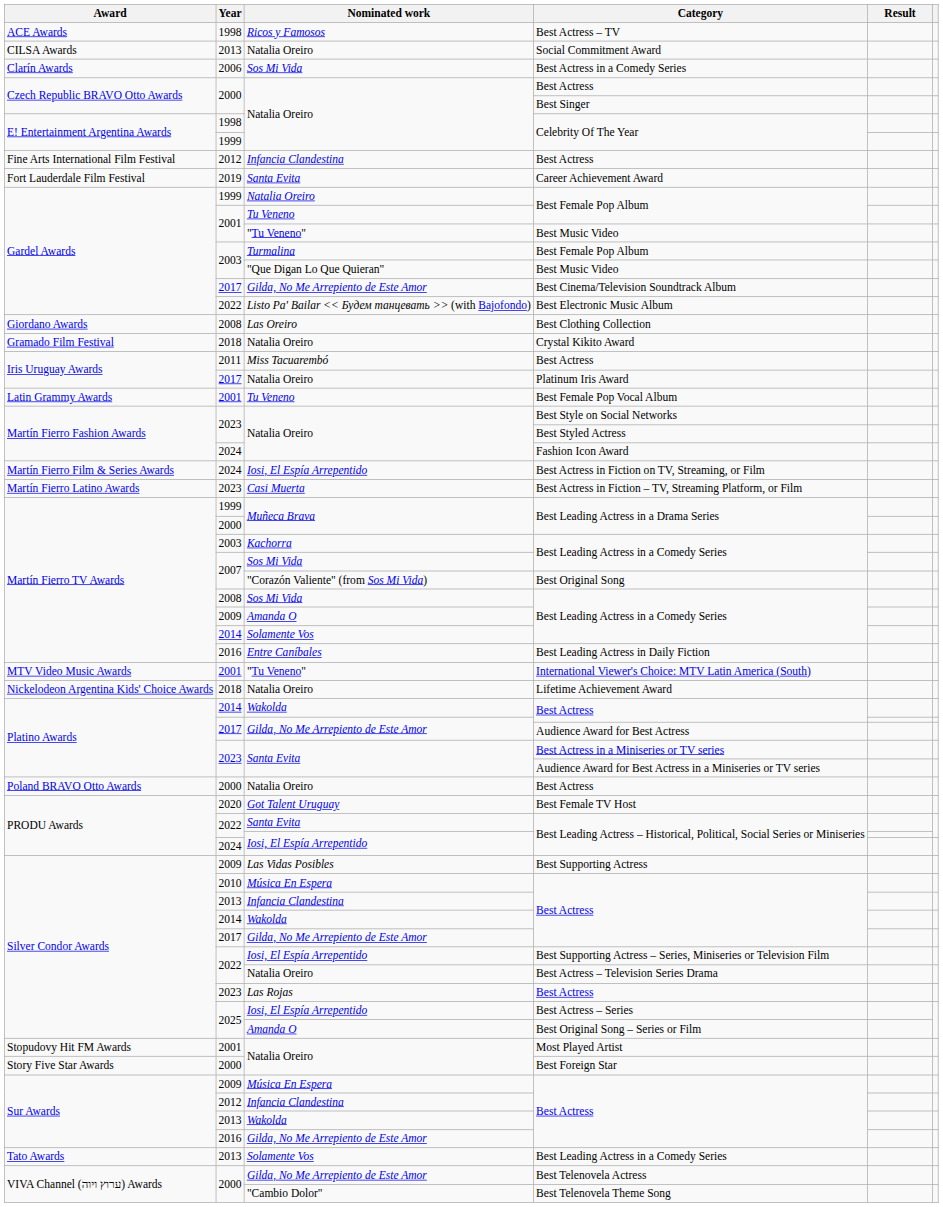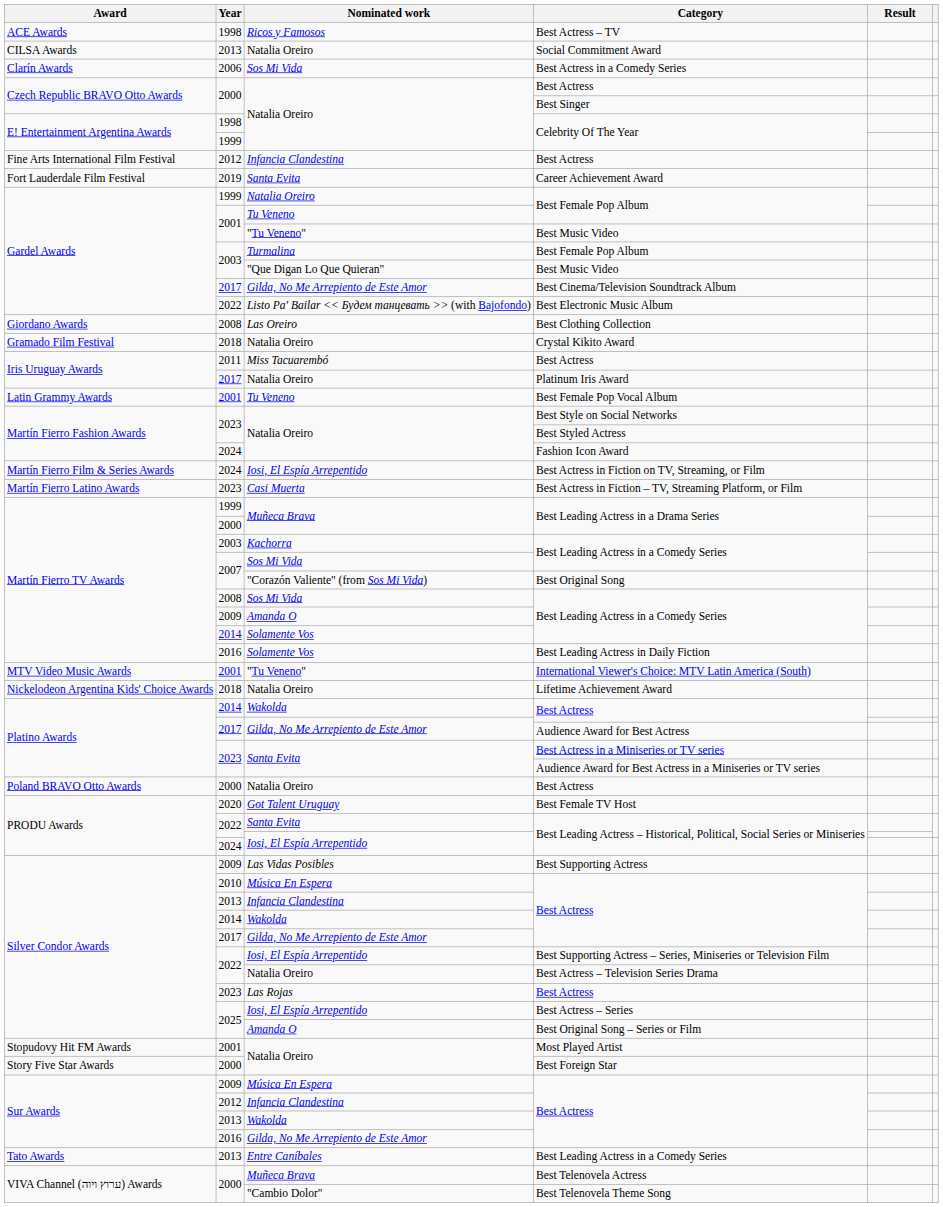 <table class="wikitable sortable plainrowheaders">
 <tr>
 <th scope="col">Award</th>
 <th scope="col">Year</th>
 <th scope="col">Nominated work</th>
 <th scope="col">Category</th>
 <th scope="col" style="width: 7%;">Result</th>
 <th scope="col" class="unsortable"></th>
 </tr>
 <tr>
 <td><a href='#'>ACE Awards</a> </td>
 <td>1998</td>
 <td><em><a href='#'>Ricos y Famosos</a></em></td>
 <td>Best Actress – TV</td>
 <td></td>
 <td align="center"></td>
 </tr>
 <tr>
 <td>CILSA Awards </td>
 <td>2013</td>
 <td>Natalia Oreiro</td>
 <td>Social Commitment Award</td>
 <td></td>
 <td align="center"></td>
 </tr>
 <tr>
 <td><a href='#'>Clarín Awards</a></td>
 <td>2006</td>
 <td><a href='#'><em>Sos Mi Vida</em></a></td>
 <td>Best Actress in a Comedy Series</td>
 <td></td>
 <td align="center"></td>
 </tr>
 <tr>
 <td rowspan="2"><a href='#'>Czech Republic BRAVO Otto Awards</a></td>
 <td rowspan="2">2000</td>
 <td rowspan="4">Natalia Oreiro</td>
 <td>Best Actress</td>
 <td></td>
 <td align="center"></td>
 </tr>
 <tr>
 <td>Best Singer</td>
 <td></td>
 <td align="center"></td>
 </tr>
 <tr>
 <td rowspan="2"><a href='#'>E! Entertainment Argentina Awards</a> </td>
 <td>1998</td>
 <td rowspan="2">Celebrity Of The Year</td>
 <td></td>
 <td align="center"></td>
 </tr>
 <tr>
 <td>1999</td>
 <td></td>
 <td align="center"></td>
 </tr>
 <tr>
 <td>Fine Arts International Film Festival </td>
 <td>2012</td>
 <td><a href='#'><em>Infancia Clandestina</em></a></td>
 <td>Best Actress</td>
 <td></td>
 <td align="center"></td>
 </tr>
 <tr>
 <td>Fort Lauderdale Film Festival</td>
 <td>2019</td>
 <td><em><a href='#'>Santa Evita</a></em></td>
 <td>Career Achievement Award</td>
 <td></td>
 <td align="center"></td>
 </tr>
 <tr>
 <td rowspan="7"><a href='#'>Gardel Awards</a> </td>
 <td>1999</td>
 <td><em><a href='#'>Natalia Oreiro</a></em></td>
 <td rowspan="2">Best Female Pop Album</td>
 <td></td>
 <td align="center"></td>
 </tr>
 <tr>
 <td rowspan="2">2001</td>
 <td><em><a href='#'>Tu Veneno</a></em></td>
 <td></td>
 <td align="center"></td>
 </tr>
 <tr>
 <td>"<a href='#'>Tu Veneno</a>"</td>
 <td>Best Music Video</td>
 <td></td>
 <td align="center"></td>
 </tr>
 <tr>
 <td rowspan="2">2003</td>
 <td><em><a href='#'>Turmalina</a></em></td>
 <td>Best Female Pop Album</td>
 <td></td>
 <td align="center"></td>
 </tr>
 <tr>
 <td>"Que Digan Lo Que Quieran"</td>
 <td>Best Music Video</td>
 <td></td>
 <td align="center"></td>
 </tr>
 <tr>
 <td><a href='#'>2017</a></td>
 <td><a href='#'><em>Gilda, No Me Arrepiento de Este Amor</em></a></td>
 <td>Best Cinema/Television Soundtrack Album</td>
 <td></td>
 <td align="center"></td>
 </tr>
 <tr>
 <td>2022</td>
 <td><em>Listo Pa' Bailar << Будем танцевать >></em> (with <a href='#'>Bajofondo</a>)</td>
 <td>Best Electronic Music Album</td>
 <td></td>
 <td align="center"></td>
 </tr>
 <tr>
 <td><a href='#'>Giordano Awards</a></td>
 <td>2008</td>
 <td><em>Las Oreiro</em></td>
 <td>Best Clothing Collection</td>
 <td></td>
 <td align="center"></td>
 </tr>
 <tr>
 <td><a href='#'>Gramado Film Festival</a></td>
 <td>2018</td>
 <td>Natalia Oreiro</td>
 <td>Crystal Kikito Award</td>
 <td></td>
 <td align="center"></td>
 </tr>
 <tr>
 <td rowspan="2"><a href='#'>Iris Uruguay Awards</a> </td>
 <td>2011</td>
 <td><em>Miss Tacuarembó</em></td>
 <td>Best Actress</td>
 <td></td>
 <td align="center"></td>
 </tr>
 <tr>
 <td><a href='#'>2017</a></td>
 <td>Natalia Oreiro</td>
 <td>Platinum Iris Award</td>
 <td></td>
 <td align="center"></td>
 </tr>
 <tr>
 <td><a href='#'>Latin Grammy Awards</a> </td>
 <td><a href='#'>2001</a></td>
 <td><em><a href='#'>Tu Veneno</a></em></td>
 <td>Best Female Pop Vocal Album</td>
 <td></td>
 <td align="center"></td>
 </tr>
 <tr>
 <td rowspan="3"><a href='#'>Martín Fierro Fashion Awards</a> </td>
 <td rowspan="2">2023</td>
 <td rowspan="3">Natalia Oreiro</td>
 <td>Best Style on Social Networks</td>
 <td></td>
 <td align="center"></td>
 </tr>
 <tr>
 <td>Best Styled Actress</td>
 <td></td>
 <td align="center"></td>
 </tr>
 <tr>
 <td>2024</td>
 <td>Fashion Icon Award</td>
 <td></td>
 <td align="center"></td>
 </tr>
 <tr>
 <td><a href='#'>Martín Fierro Film & Series Awards</a></td>
 <td>2024</td>
 <td><em><a href='#'>Iosi, El Espía Arrepentido</a></em></td>
 <td>Best Actress in Fiction on TV, Streaming, or Film</td>
 <td></td>
 <td align="center"></td>
 </tr>
 <tr>
 <td><a href='#'>Martín Fierro Latino Awards</a></td>
 <td>2023</td>
 <td><em><a href='#'>Casi Muerta</a></em></td>
 <td>Best Actress in Fiction – TV, Streaming Platform, or Film</td>
 <td></td>
 <td align="center"></td>
 </tr>
 <tr>
 <td rowspan="9"><a href='#'>Martín Fierro TV Awards</a></td>
 <td>1999</td>
 <td rowspan="2"><em><a href='#'>Muñeca Brava</a></em></td>
 <td rowspan="2">Best Leading Actress in a Drama Series</td>
 <td></td>
 <td align="center"></td>
 </tr>
 <tr>
 <td>2000</td>
 <td></td>
 <td align="center"></td>
 </tr>
 <tr>
 <td>2003</td>
 <td><em><a href='#'>Kachorra</a></em></td>
 <td rowspan="2">Best Leading Actress in a Comedy Series</td>
 <td></td>
 <td align="center"></td>
 </tr>
 <tr>
 <td rowspan="2">2007</td>
 <td><a href='#'><em>Sos Mi Vida</em></a></td>
 <td></td>
 <td align="center"></td>
 </tr>
 <tr>
 <td>"Corazón Valiente" (from <a href='#'><em>Sos Mi Vida</em></a>)</td>
 <td>Best Original Song</td>
 <td></td>
 <td align="center"></td>
 </tr>
 <tr>
 <td>2008</td>
 <td><a href='#'><em>Sos Mi Vida</em></a></td>
 <td rowspan="3">Best Leading Actress in a Comedy Series</td>
 <td></td>
 <td align="center"></td>
 </tr>
 <tr>
 <td>2009</td>
 <td><em><a href='#'>Amanda O</a></em></td>
 <td></td>
 <td align="center"></td>
 </tr>
 <tr>
 <td><a href='#'>2014</a></td>
 <td><a href='#'><em>Solamente Vos</em></a></td>
 <td></td>
 <td align="center"></td>
 </tr>
 <tr>
 <td>2016</td>
-<td><a href='#'><em>Entre Caníbales</em></a></td>
+<td><a href='#'><em>Solamente Vos</em></a></td>
 <td>Best Leading Actress in Daily Fiction</td>
 <td></td>
 <td align="center"></td>
 </tr>
 <tr>
 <td><a href='#'>MTV Video Music Awards</a></td>
 <td><a href='#'>2001</a></td>
 <td>"<a href='#'>Tu Veneno</a>"</td>
 <td><a href='#'>International Viewer's Choice: MTV Latin America (South)</a></td>
 <td></td>
 <td align="center"></td>
 </tr>
 <tr>
 <td><a href='#'>Nickelodeon Argentina Kids' Choice Awards</a> </td>
 <td>2018</td>
 <td>Natalia Oreiro</td>
 <td>Lifetime Achievement Award</td>
 <td></td>
 <td align="center"></td>
 </tr>
 <tr>
 <td rowspan="5"><a href='#'>Platino Awards</a> </td>
 <td><a href='#'>2014</a></td>
 <td><em><a href='#'>Wakolda</a></em></td>
 <td rowspan="2"><a href='#'>Best Actress</a></td>
 <td></td>
 <td align="center"></td>
 </tr>
 <tr>
 <td rowspan="2"><a href='#'>2017</a></td>
 <td rowspan="2"><a href='#'><em>Gilda, No Me Arrepiento de Este Amor</em></a></td>
 <td></td>
 <td align="center"></td>
 </tr>
 <tr>
 <td>Audience Award for Best Actress</td>
 <td></td>
 <td align="center"></td>
 </tr>
 <tr>
 <td rowspan="2"><a href='#'>2023</a></td>
 <td rowspan="2"><em><a href='#'>Santa Evita</a></em></td>
 <td><a href='#'>Best Actress in a Miniseries or TV series</a></td>
 <td></td>
 <td align="center"></td>
 </tr>
 <tr>
 <td>Audience Award for Best Actress in a Miniseries or TV series</td>
 <td></td>
 <td align="center"></td>
 </tr>
 <tr>
 <td><a href='#'>Poland BRAVO Otto Awards</a></td>
 <td>2000</td>
 <td>Natalia Oreiro</td>
 <td>Best Actress</td>
 <td></td>
 <td align="center"></td>
 </tr>
 <tr>
 <td rowspan="4">PRODU Awards</td>
 <td>2020</td>
 <td><em><a href='#'>Got Talent Uruguay</a></em></td>
 <td>Best Female TV Host</td>
 <td></td>
 <td align="center"></td>
 </tr>
 <tr>
 <td rowspan="2">2022</td>
 <td><em><a href='#'>Santa Evita</a></em></td>
 <td rowspan="3">Best Leading Actress – Historical, Political, Social Series or Miniseries</td>
 <td></td>
 <td rowspan="2" align="center"></td>
 </tr>
 <tr>
 <td rowspan="2"><em><a href='#'>Iosi, El Espía Arrepentido</a></em></td>
 <td></td>
 </tr>
 <tr>
 <td>2024</td>
 <td></td>
 <td align="center"></td>
 </tr>
 <tr>
 <td rowspan="10"><a href='#'>Silver Condor Awards</a> </td>
 <td>2009</td>
 <td><em>Las Vidas Posibles</em></td>
 <td>Best Supporting Actress</td>
 <td></td>
 <td align="center"></td>
 </tr>
 <tr>
 <td>2010</td>
 <td><a href='#'><em>Música En Espera</em></a></td>
 <td rowspan="4"><a href='#'>Best Actress</a></td>
 <td></td>
 <td align="center"></td>
 </tr>
 <tr>
 <td>2013</td>
 <td><a href='#'><em>Infancia Clandestina</em></a></td>
 <td></td>
 <td align="center"></td>
 </tr>
 <tr>
 <td>2014</td>
 <td><em><a href='#'>Wakolda</a></em></td>
 <td></td>
 <td align="center"></td>
 </tr>
 <tr>
 <td>2017</td>
 <td><a href='#'><em>Gilda, No Me Arrepiento de Este Amor</em></a></td>
 <td></td>
 <td align="center"></td>
 </tr>
 <tr>
 <td rowspan="2">2022</td>
 <td><em><a href='#'>Iosi, El Espía Arrepentido</a></em></td>
 <td>Best Supporting Actress – Series, Miniseries or Television Film</td>
 <td></td>
 <td align="center"></td>
 </tr>
 <tr>
 <td>Natalia Oreiro</td>
 <td>Best Actress – Television Series Drama</td>
 <td></td>
 <td align="center"></td>
 </tr>
 <tr>
 <td>2023</td>
 <td><em>Las Rojas</em></td>
 <td><a href='#'>Best Actress</a></td>
 <td></td>
 <td align="center"></td>
 </tr>
 <tr>
 <td rowspan="2">2025</td>
 <td><em><a href='#'>Iosi, El Espía Arrepentido</a></em></td>
 <td>Best Actress – Series</td>
 <td></td>
 <td rowspan="2" align="center"></td>
 </tr>
 <tr>
 <td><em><a href='#'>Amanda O</a></em></td>
 <td>Best Original Song – Series or Film</td>
 <td></td>
 </tr>
 <tr>
 <td>Stopudovy Hit FM Awards</td>
 <td>2001</td>
 <td rowspan="2">Natalia Oreiro</td>
 <td>Most Played Artist</td>
 <td></td>
 <td align="center"></td>
 </tr>
 <tr>
 <td>Story Five Star Awards</td>
 <td>2000</td>
 <td>Best Foreign Star</td>
 <td></td>
 <td align="center"></td>
 </tr>
 <tr>
 <td rowspan="4"><a href='#'>Sur Awards</a></td>
 <td>2009</td>
 <td><a href='#'><em>Música En Espera</em></a></td>
 <td rowspan="4"><a href='#'>Best Actress</a></td>
 <td></td>
 <td align="center"></td>
 </tr>
 <tr>
 <td>2012</td>
 <td><a href='#'><em>Infancia Clandestina</em></a></td>
 <td></td>
 <td align="center"></td>
 </tr>
 <tr>
 <td>2013</td>
 <td><em><a href='#'>Wakolda</a></em></td>
 <td></td>
 <td align="center"></td>
 </tr>
 <tr>
 <td>2016</td>
 <td><a href='#'><em>Gilda, No Me Arrepiento de Este Amor</em></a></td>
 <td></td>
 <td align="center"></td>
 </tr>
 <tr>
 <td><a href='#'>Tato Awards</a> </td>
 <td>2013</td>
-<td><a href='#'><em>Solamente Vos</em></a></td>
+<td><a href='#'><em>Entre Caníbales</em></a></td>
 <td>Best Leading Actress in a Comedy Series</td>
 <td></td>
 <td align="center"></td>
 </tr>
 <tr>
 <td rowspan="2">VIVA Channel (ערוץ ויוה) Awards </td>
 <td rowspan="2">2000</td>
-<td><a href='#'><em>Gilda, No Me Arrepiento de Este Amor</em></a></td>
+<td><em><a href='#'>Muñeca Brava</a></em></td>
 <td>Best Telenovela Actress</td>
 <td></td>
 <td align="center"></td>
 </tr>
 <tr>
 <td>"Cambio Dolor"</td>
 <td>Best Telenovela Theme Song</td>
 <td></td>
 <td align="center"></td>
 </tr>
 </table>
